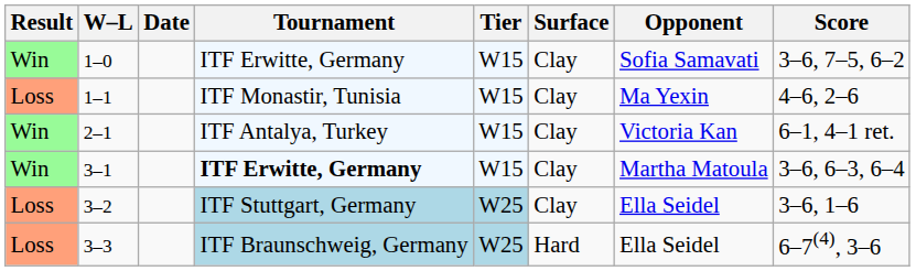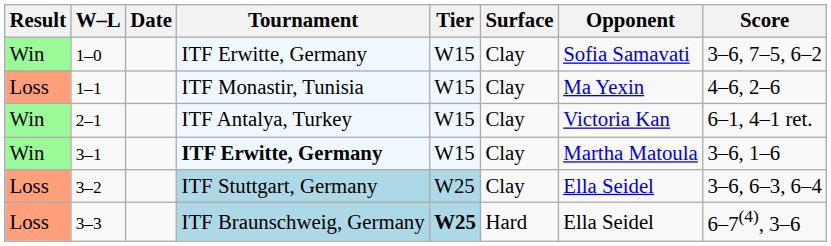 <table class="sortable wikitable nowrap">
 <tr>
 <th>Result</th>
 <th class="unsortable">W–L</th>
 <th>Date</th>
 <th>Tournament</th>
 <th>Tier</th>
 <th>Surface</th>
 <th>Opponent</th>
 <th class="unsortable">Score</th>
 </tr>
 <tr>
 <td bgcolor=98fb98>Win</td>
 <td><small>1–0</small></td>
 <td></td>
 <td bgcolor=f0f8ff>ITF Erwitte, Germany</td>
 <td bgcolor=f0f8ff>W15</td>
 <td>Clay</td>
 <td> <a href='#'>Sofia Samavati</a></td>
 <td>3–6, 7–5, 6–2</td>
 </tr>
 <tr>
 <td bgcolor=ffa07a>Loss</td>
 <td><small>1–1</small></td>
 <td></td>
 <td bgcolor=f0f8ff>ITF Monastir, Tunisia</td>
 <td bgcolor=f0f8ff>W15</td>
 <td>Clay</td>
 <td> <a href='#'>Ma Yexin</a></td>
 <td>4–6, 2–6</td>
 </tr>
 <tr>
 <td bgcolor=98fb98>Win</td>
 <td><small>2–1</small></td>
 <td></td>
 <td bgcolor=f0f8ff>ITF Antalya, Turkey</td>
 <td bgcolor=f0f8ff>W15</td>
 <td>Clay</td>
 <td> <a href='#'>Victoria Kan</a></td>
 <td>6–1, 4–1 ret.</td>
 </tr>
 <tr>
 <td bgcolor=98fb98>Win</td>
 <td><small>3–1</small></td>
 <td></td>
 <td bgcolor=f0f8ff><strong>ITF Erwitte, Germany</strong></td>
 <td bgcolor=f0f8ff>W15</td>
 <td>Clay</td>
 <td> <a href='#'>Martha Matoula</a></td>
-<td>3–6, 6–3, 6–4</td>
+<td>3–6, 1–6</td>
 </tr>
 <tr>
 <td bgcolor=ffa07a>Loss</td>
 <td><small>3–2</small></td>
 <td></td>
 <td bgcolor=lightblue>ITF Stuttgart, Germany</td>
 <td bgcolor=lightblue>W25</td>
 <td>Clay</td>
 <td> <a href='#'>Ella Seidel</a></td>
-<td>3–6, 1–6</td>
+<td>3–6, 6–3, 6–4</td>
 </tr>
 <tr>
 <td bgcolor=ffa07a>Loss</td>
 <td><small>3–3</small></td>
 <td></td>
 <td bgcolor=lightblue>ITF Braunschweig, Germany</td>
-<td bgcolor=lightblue>W25</td>
+<td bgcolor=lightblue><strong>W25</strong></td>
 <td>Hard</td>
 <td> Ella Seidel</td>
 <td>6–7<sup>(4)</sup>, 3–6</td>
 </tr>
 </table>
